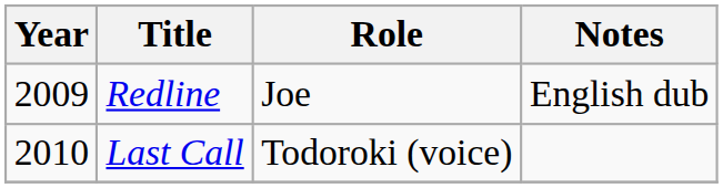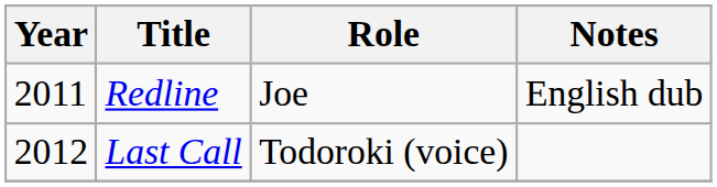 <table class="wikitable sortable">
 <tr>
 <th>Year</th>
 <th>Title</th>
 <th>Role</th>
 <th class="unsortable">Notes</th>
 </tr>
 <tr>
-<td>2009</td>
+<td>2011</td>
 <td><em><a href='#'>Redline</a></em></td>
 <td>Joe</td>
 <td>English dub</td>
 </tr>
 <tr>
-<td>2010</td>
+<td>2012</td>
 <td><em><a href='#'>Last Call</a></em></td>
 <td>Todoroki (voice)</td>
 <td></td>
 </tr>
 <tr>
 </tr>
 </table>
